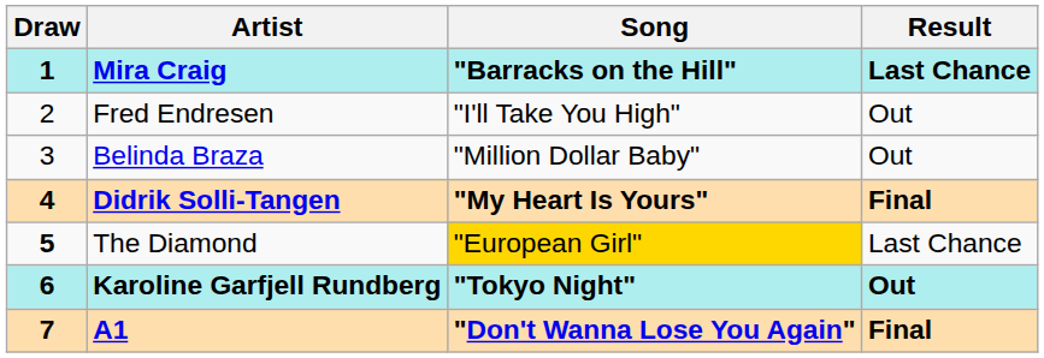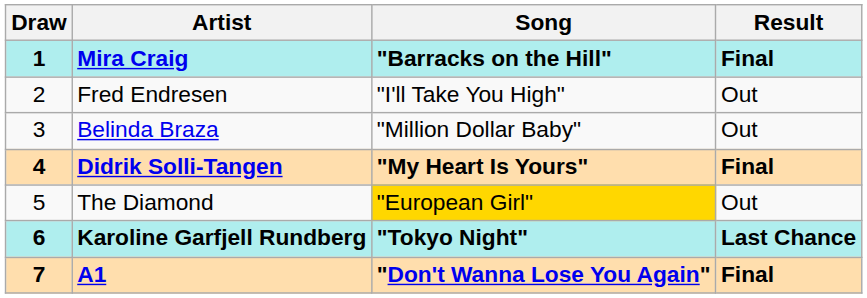 <table class="sortable wikitable" style="margin: 1em auto 1em auto; text-align:center;">
 <tr>
 <th>Draw</th>
 <th>Artist</th>
 <th>Song</th>
 <th>Result</th>
 </tr>
 <tr style="font-weight:bold; background:paleturquoise;">
 <td>1</td>
 <td align="left"><a href='#'>Mira Craig</a></td>
 <td align="left">"Barracks on the Hill"</td>
-<td align="left">Last Chance</td>
+<td align="left">Final</td>
 </tr>
 <tr>
 <td>2</td>
 <td align="left">Fred Endresen</td>
 <td align="left">"I'll Take You High"</td>
 <td align="left">Out</td>
 </tr>
 <tr>
 <td>3</td>
 <td align="left"><a href='#'>Belinda Braza</a></td>
 <td align="left">"Million Dollar Baby"</td>
 <td align="left">Out</td>
 </tr>
 <tr style="font-weight:bold; background:navajowhite;">
 <td>4</td>
 <td align="left"><a href='#'>Didrik Solli-Tangen</a></td>
 <td align="left">"My Heart Is Yours"</td>
 <td align="left">Final</td>
 </tr>
 <tr>
-<td><strong>5</strong></td>
+<td>5</td>
 <td align="left">The Diamond</td>
 <td align="left" style="background: gold;">"European Girl"</td>
-<td align="left">Last Chance</td>
+<td align="left">Out</td>
 </tr>
 <tr style="font-weight:bold; background:paleturquoise;">
 <td>6</td>
 <td align="left">Karoline Garfjell Rundberg</td>
 <td align="left">"Tokyo Night"</td>
-<td align="left">Out</td>
+<td align="left">Last Chance</td>
 </tr>
 <tr style="font-weight:bold; background:navajowhite;">
 <td>7</td>
 <td align="left"><a href='#'>A1</a></td>
 <td align="left">"<a href='#'>Don't Wanna Lose You Again</a>"</td>
 <td align="left">Final</td>
 </tr>
 </table>
